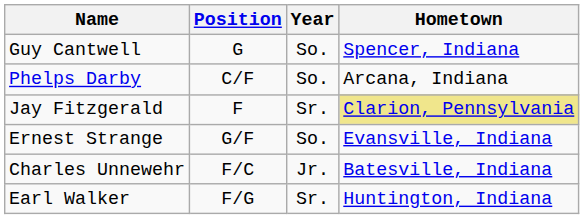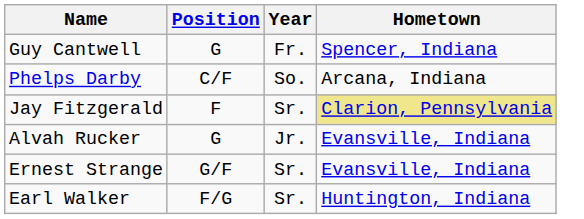 <table class="wikitable" style="text-align:center">
 <tr>
 <th>Name</th>
 <th><a href='#'>Position</a></th>
 <th>Year</th>
 <th>Hometown</th>
 </tr>
 <tr>
 <td style="text-align:left">Guy Cantwell</td>
 <td>G</td>
-<td>So.</td>
+<td>Fr.</td>
 <td style="text-align:left"><a href='#'>Spencer, Indiana</a></td>
 </tr>
 <tr>
 <td style="text-align:left"><a href='#'>Phelps Darby</a></td>
 <td>C/F</td>
 <td>So.</td>
 <td style="text-align:left">Arcana, Indiana</td>
 </tr>
 <tr>
 <td style="text-align:left">Jay Fitzgerald</td>
 <td>F</td>
 <td>Sr.</td>
 <td style="background: khaki; text-align:left"><a href='#'>Clarion, Pennsylvania</a></td>
 </tr>
 <tr>
-<td style="text-align:left">Ernest Strange</td>
-<td>G/F</td>
-<td>So.</td>
+<td style="text-align:left">Alvah Rucker</td>
+<td>G</td>
+<td>Jr.</td>
 <td style="text-align:left"><a href='#'>Evansville, Indiana</a></td>
 </tr>
 <tr>
-<td style="text-align:left">Charles Unnewehr</td>
-<td>F/C</td>
-<td>Jr.</td>
-<td style="text-align:left"><a href='#'>Batesville, Indiana</a></td>
+<td style="text-align:left">Ernest Strange</td>
+<td>G/F</td>
+<td>Sr.</td>
+<td style="text-align:left"><a href='#'>Evansville, Indiana</a></td>
 </tr>
 <tr>
 <td style="text-align:left">Earl Walker</td>
 <td>F/G</td>
 <td>Sr.</td>
 <td style="text-align:left"><a href='#'>Huntington, Indiana</a></td>
 </tr>
 </table>
